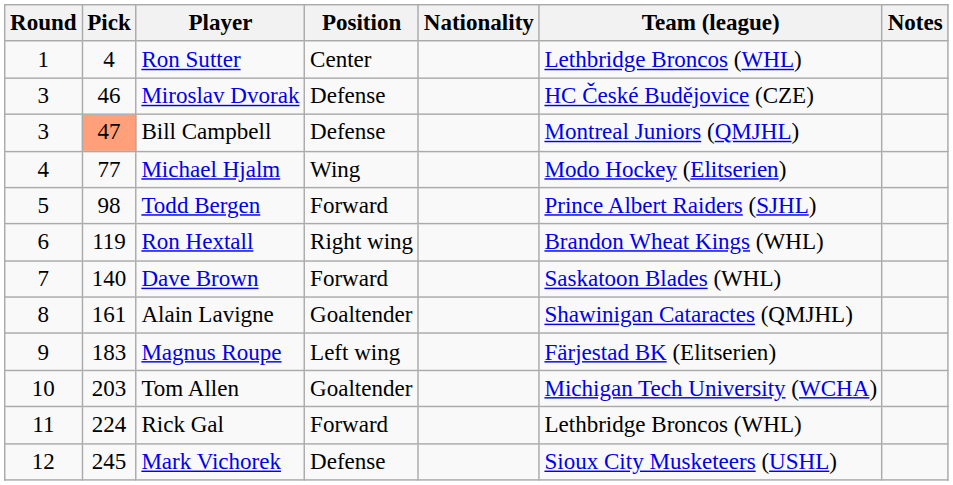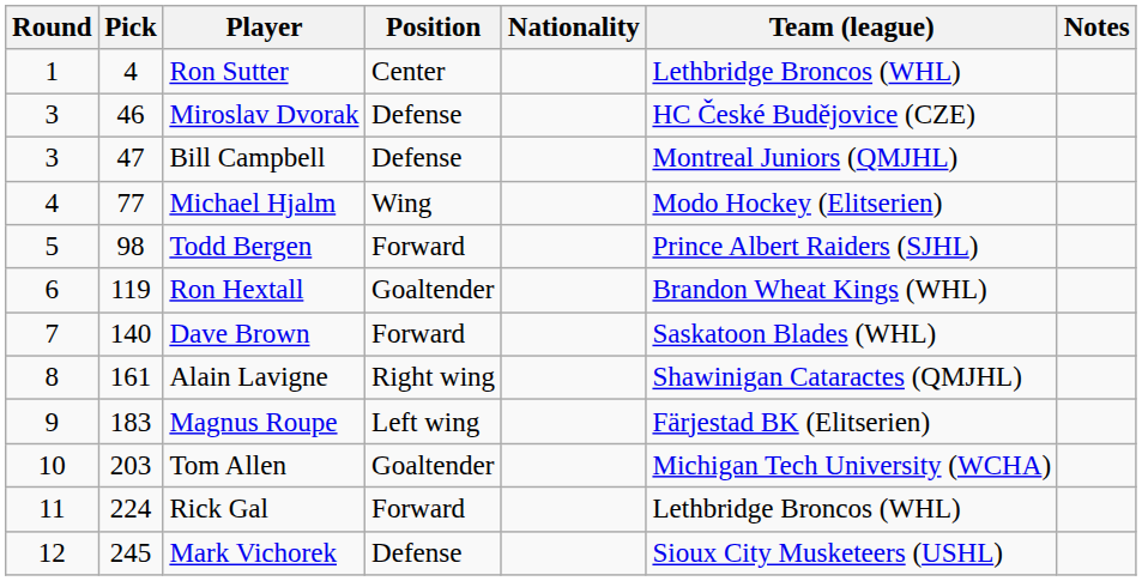 <table class="wikitable">
 <tr>
 <th>Round</th>
 <th>Pick</th>
 <th>Player</th>
 <th>Position</th>
 <th>Nationality</th>
 <th>Team (league)</th>
 <th>Notes</th>
 </tr>
 <tr>
 <td style="text-align:center">1</td>
 <td style="text-align:center">4</td>
 <td><a href='#'>Ron Sutter</a></td>
 <td>Center</td>
 <td></td>
 <td><a href='#'>Lethbridge Broncos</a> (<a href='#'>WHL</a>)</td>
 <td></td>
 </tr>
 <tr>
 <td style="text-align:center">3</td>
 <td style="text-align:center">46</td>
 <td><a href='#'>Miroslav Dvorak</a></td>
 <td>Defense</td>
 <td></td>
 <td><a href='#'>HC České Budějovice</a> (CZE)</td>
 <td></td>
 </tr>
 <tr>
 <td style="text-align:center">3</td>
-<td style="background: lightsalmon; text-align:center">47</td>
+<td style="text-align:center">47</td>
 <td>Bill Campbell</td>
 <td>Defense</td>
 <td></td>
 <td><a href='#'>Montreal Juniors</a> (<a href='#'>QMJHL</a>)</td>
 <td></td>
 </tr>
 <tr>
 <td style="text-align:center">4</td>
 <td style="text-align:center">77</td>
 <td><a href='#'>Michael Hjalm</a></td>
 <td>Wing</td>
 <td></td>
 <td><a href='#'>Modo Hockey</a> (<a href='#'>Elitserien</a>)</td>
 <td></td>
 </tr>
 <tr>
 <td style="text-align:center">5</td>
 <td style="text-align:center">98</td>
 <td><a href='#'>Todd Bergen</a></td>
 <td>Forward</td>
 <td></td>
 <td><a href='#'>Prince Albert Raiders</a> (<a href='#'>SJHL</a>)</td>
 <td></td>
 </tr>
 <tr>
 <td style="text-align:center">6</td>
 <td style="text-align:center">119</td>
 <td><a href='#'>Ron Hextall</a></td>
-<td>Right wing</td>
+<td>Goaltender</td>
 <td></td>
 <td><a href='#'>Brandon Wheat Kings</a> (WHL)</td>
 <td></td>
 </tr>
 <tr>
 <td style="text-align:center">7</td>
 <td style="text-align:center">140</td>
 <td><a href='#'>Dave Brown</a></td>
 <td>Forward</td>
 <td></td>
 <td><a href='#'>Saskatoon Blades</a> (WHL)</td>
 <td></td>
 </tr>
 <tr>
 <td style="text-align:center">8</td>
 <td style="text-align:center">161</td>
 <td>Alain Lavigne</td>
-<td>Goaltender</td>
+<td>Right wing</td>
 <td></td>
 <td><a href='#'>Shawinigan Cataractes</a> (QMJHL)</td>
 <td></td>
 </tr>
 <tr>
 <td style="text-align:center">9</td>
 <td style="text-align:center">183</td>
 <td><a href='#'>Magnus Roupe</a></td>
 <td>Left wing</td>
 <td></td>
 <td><a href='#'>Färjestad BK</a> (Elitserien)</td>
 <td></td>
 </tr>
 <tr>
 <td style="text-align:center">10</td>
 <td style="text-align:center">203</td>
 <td>Tom Allen</td>
 <td>Goaltender</td>
 <td></td>
 <td><a href='#'>Michigan Tech University</a> (<a href='#'>WCHA</a>)</td>
 <td></td>
 </tr>
 <tr>
 <td style="text-align:center">11</td>
 <td style="text-align:center">224</td>
 <td>Rick Gal</td>
 <td>Forward</td>
 <td></td>
 <td>Lethbridge Broncos (WHL)</td>
 <td></td>
 </tr>
 <tr>
 <td style="text-align:center">12</td>
 <td style="text-align:center">245</td>
 <td><a href='#'>Mark Vichorek</a></td>
 <td>Defense</td>
 <td></td>
 <td><a href='#'>Sioux City Musketeers</a> (<a href='#'>USHL</a>)</td>
 <td></td>
 </tr>
 </table>
